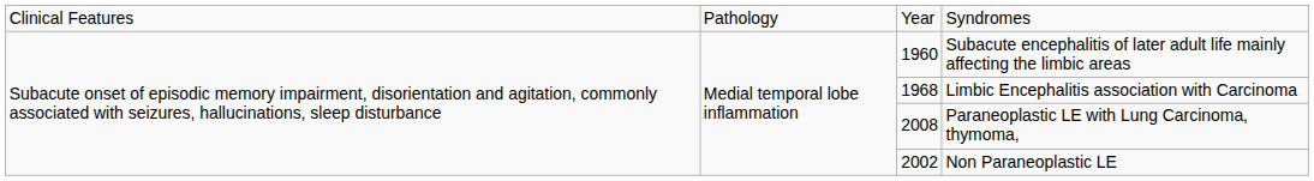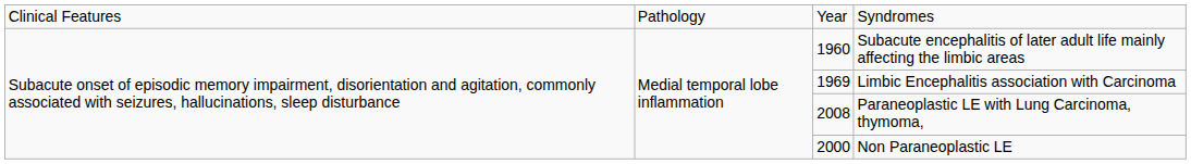 <table class="wikitable">
 <tr>
 <td>Clinical Features</td>
 <td>Pathology</td>
 <td>Year</td>
 <td>Syndromes</td>
 </tr>
 <tr>
 <td rowspan="4">Subacute onset of episodic memory impairment, disorientation and agitation, commonly associated with seizures, hallucinations, sleep disturbance</td>
 <td rowspan="4">Medial temporal lobe inflammation</td>
 <td>1960</td>
 <td>Subacute encephalitis of later adult life mainly affecting the limbic areas</td>
 </tr>
 <tr>
-<td>1968</td>
+<td>1969</td>
 <td>Limbic Encephalitis association with Carcinoma</td>
 </tr>
 <tr>
 <td>2008</td>
 <td>Paraneoplastic LE with Lung Carcinoma, thymoma,</td>
 </tr>
 <tr>
-<td>2002</td>
+<td>2000</td>
 <td>Non Paraneoplastic LE</td>
 </tr>
 </table>
